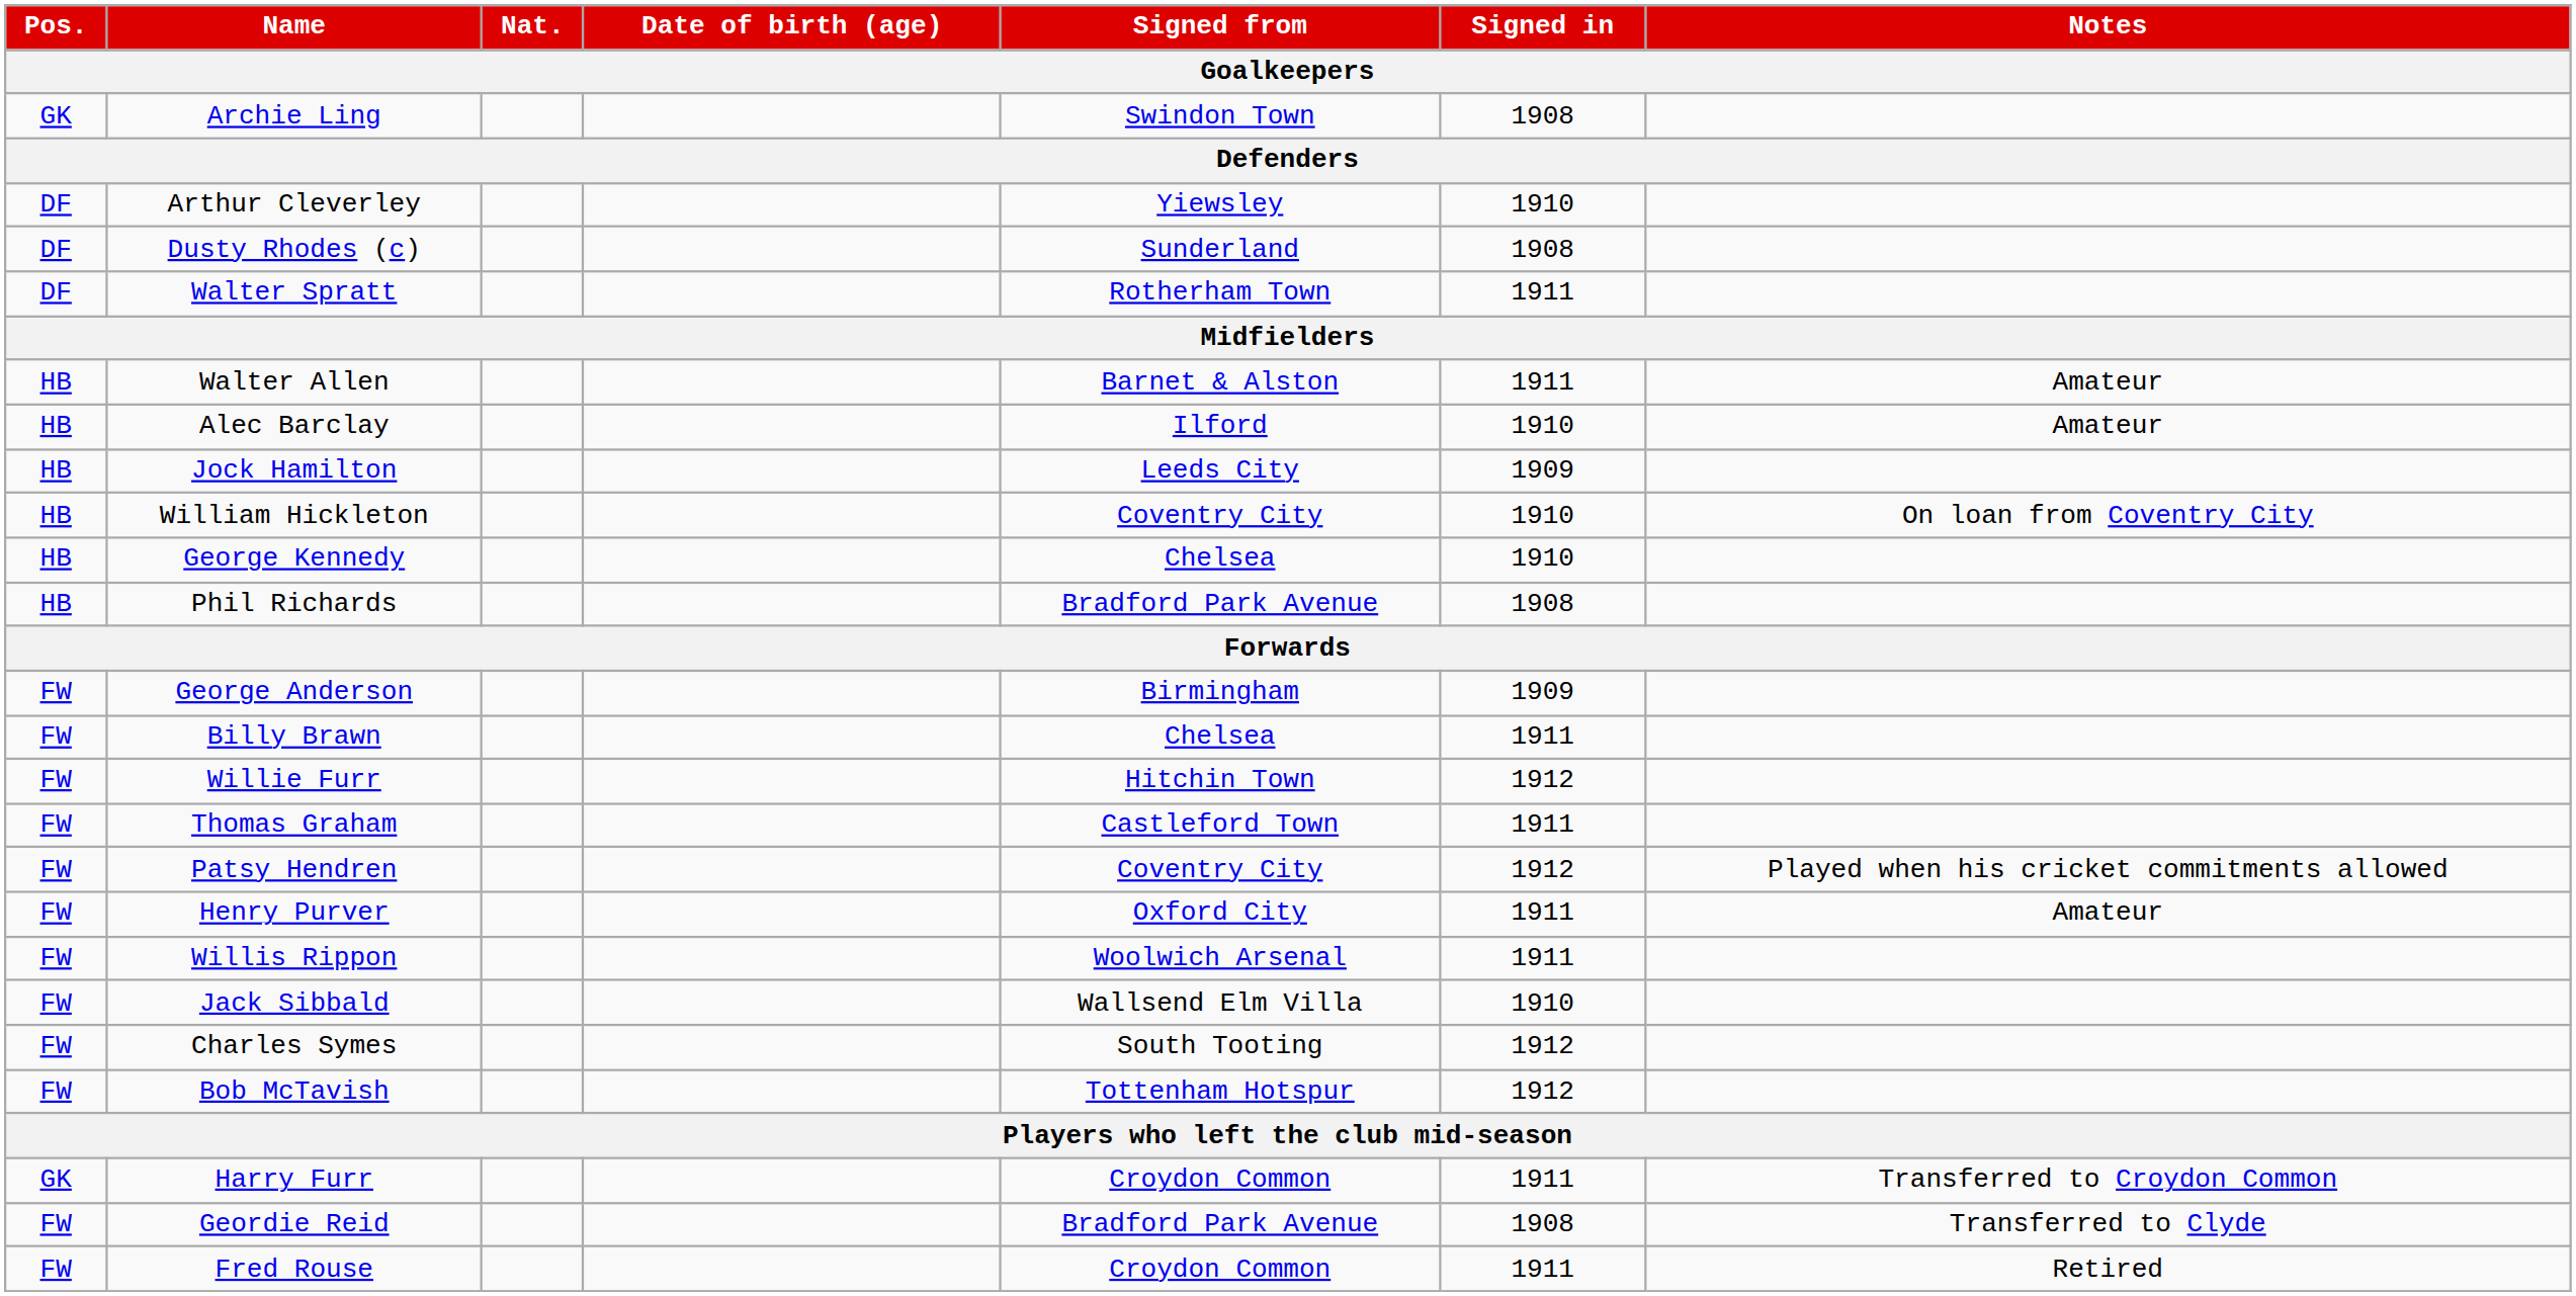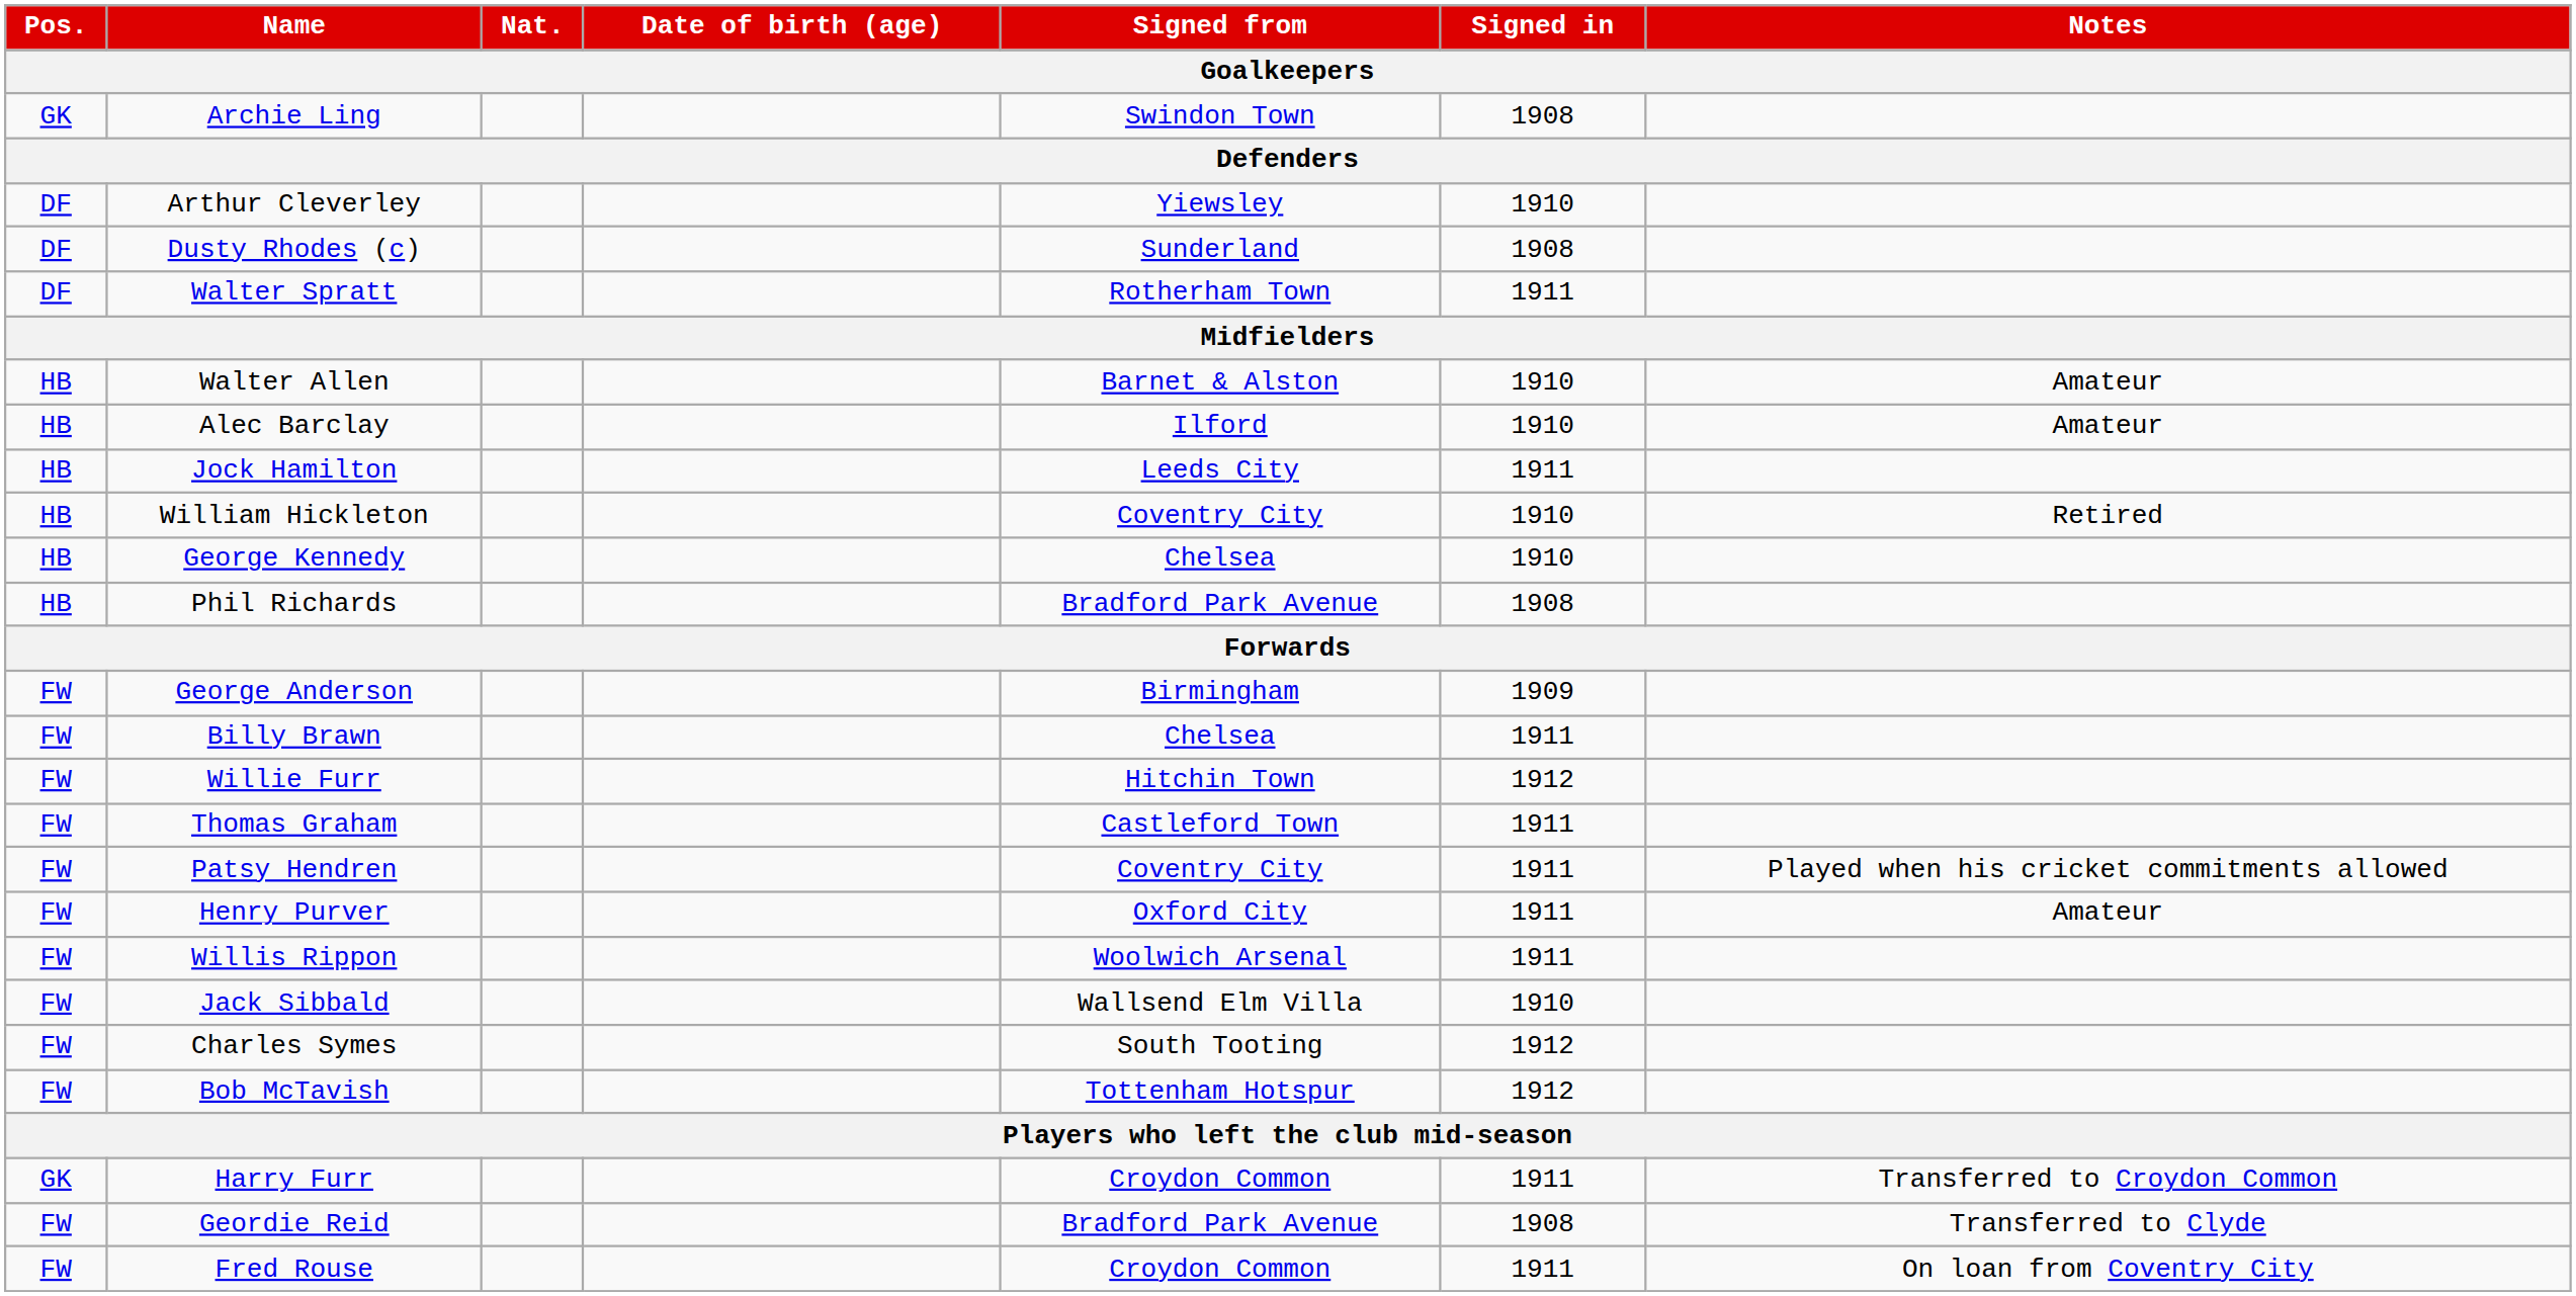 <table class="wikitable"  style="text-align:center; font-size:90%; width:90%;">
 <tr>
 <th style="background:#d00; color:white; text-align:center;">Pos.</th>
 <th style="background:#d00; color:white; text-align:center;">Name</th>
 <th style="background:#d00; color:white; text-align:center;">Nat.</th>
 <th style="background:#d00; color:white; text-align:center;">Date of birth (age)</th>
 <th style="background:#d00; color:white; text-align:center;">Signed from</th>
 <th style="background:#d00; color:white; text-align:center;">Signed in</th>
 <th style="background:#d00; color:white; text-align:center;">Notes</th>
 </tr>
 <tr>
 <th colspan="7">Goalkeepers</th>
 </tr>
 <tr>
 <td><a href='#'>GK</a></td>
 <td><a href='#'>Archie Ling</a></td>
 <td></td>
 <td></td>
 <td><a href='#'>Swindon Town</a></td>
 <td>1908</td>
 <td></td>
 </tr>
 <tr>
 <th colspan="7">Defenders</th>
 </tr>
 <tr>
 <td><a href='#'>DF</a></td>
 <td>Arthur Cleverley</td>
 <td></td>
 <td></td>
 <td><a href='#'>Yiewsley</a></td>
 <td>1910</td>
 <td></td>
 </tr>
 <tr>
 <td><a href='#'>DF</a></td>
 <td><a href='#'>Dusty Rhodes</a> (<a href='#'>c</a>)</td>
 <td></td>
 <td></td>
 <td><a href='#'>Sunderland</a></td>
 <td>1908</td>
 <td></td>
 </tr>
 <tr>
 <td><a href='#'>DF</a></td>
 <td><a href='#'>Walter Spratt</a></td>
 <td></td>
 <td></td>
 <td><a href='#'>Rotherham Town</a></td>
 <td>1911</td>
 <td></td>
 </tr>
 <tr>
 <th colspan="7">Midfielders</th>
 </tr>
 <tr>
 <td><a href='#'>HB</a></td>
 <td>Walter Allen</td>
 <td></td>
 <td></td>
 <td><a href='#'>Barnet & Alston</a></td>
-<td>1911</td>
+<td>1910</td>
 <td>Amateur</td>
 </tr>
 <tr>
 <td><a href='#'>HB</a></td>
 <td>Alec Barclay</td>
 <td></td>
 <td></td>
 <td><a href='#'>Ilford</a></td>
 <td>1910</td>
 <td>Amateur</td>
 </tr>
 <tr>
 <td><a href='#'>HB</a></td>
 <td><a href='#'>Jock Hamilton</a></td>
 <td></td>
 <td></td>
 <td><a href='#'>Leeds City</a></td>
-<td>1909</td>
+<td>1911</td>
 <td></td>
 </tr>
 <tr>
 <td><a href='#'>HB</a></td>
 <td>William Hickleton</td>
 <td></td>
 <td></td>
 <td><a href='#'>Coventry City</a></td>
 <td>1910</td>
-<td>On loan from <a href='#'>Coventry City</a></td>
+<td>Retired</td>
 </tr>
 <tr>
 <td><a href='#'>HB</a></td>
 <td><a href='#'>George Kennedy</a></td>
 <td></td>
 <td></td>
 <td><a href='#'>Chelsea</a></td>
 <td>1910</td>
 <td></td>
 </tr>
 <tr>
 <td><a href='#'>HB</a></td>
 <td>Phil Richards</td>
 <td></td>
 <td></td>
 <td><a href='#'>Bradford Park Avenue</a></td>
 <td>1908</td>
 <td></td>
 </tr>
 <tr>
 <th colspan="7">Forwards</th>
 </tr>
 <tr>
 <td><a href='#'>FW</a></td>
 <td><a href='#'>George Anderson</a></td>
 <td></td>
 <td></td>
 <td><a href='#'>Birmingham</a></td>
 <td>1909</td>
 <td></td>
 </tr>
 <tr>
 <td><a href='#'>FW</a></td>
 <td><a href='#'>Billy Brawn</a></td>
 <td></td>
 <td></td>
 <td><a href='#'>Chelsea</a></td>
 <td>1911</td>
 <td></td>
 </tr>
 <tr>
 <td><a href='#'>FW</a></td>
 <td><a href='#'>Willie Furr</a></td>
 <td></td>
 <td></td>
 <td><a href='#'>Hitchin Town</a></td>
 <td>1912</td>
 <td></td>
 </tr>
 <tr>
 <td><a href='#'>FW</a></td>
 <td><a href='#'>Thomas Graham</a></td>
 <td></td>
 <td></td>
 <td><a href='#'>Castleford Town</a></td>
 <td>1911</td>
 <td></td>
 </tr>
 <tr>
 <td><a href='#'>FW</a></td>
 <td><a href='#'>Patsy Hendren</a></td>
 <td></td>
 <td></td>
 <td><a href='#'>Coventry City</a></td>
-<td>1912</td>
+<td>1911</td>
 <td>Played when his cricket commitments allowed</td>
 </tr>
 <tr>
 <td><a href='#'>FW</a></td>
 <td><a href='#'>Henry Purver</a></td>
 <td></td>
 <td></td>
 <td><a href='#'>Oxford City</a></td>
 <td>1911</td>
 <td>Amateur</td>
 </tr>
 <tr>
 <td><a href='#'>FW</a></td>
 <td><a href='#'>Willis Rippon</a></td>
 <td></td>
 <td></td>
 <td><a href='#'>Woolwich Arsenal</a></td>
 <td>1911</td>
 <td></td>
 </tr>
 <tr>
 <td><a href='#'>FW</a></td>
 <td><a href='#'>Jack Sibbald</a></td>
 <td></td>
 <td></td>
 <td>Wallsend Elm Villa</td>
 <td>1910</td>
 <td></td>
 </tr>
 <tr>
 <td><a href='#'>FW</a></td>
 <td>Charles Symes</td>
 <td></td>
 <td></td>
 <td>South Tooting</td>
 <td>1912</td>
 <td></td>
 </tr>
 <tr>
 <td><a href='#'>FW</a></td>
 <td><a href='#'>Bob McTavish</a></td>
 <td></td>
 <td></td>
 <td><a href='#'>Tottenham Hotspur</a></td>
 <td>1912</td>
 <td></td>
 </tr>
 <tr>
 <th colspan="7">Players who left the club mid-season</th>
 </tr>
 <tr>
 <td><a href='#'>GK</a></td>
 <td><a href='#'>Harry Furr</a></td>
 <td></td>
 <td></td>
 <td><a href='#'>Croydon Common</a></td>
 <td>1911</td>
 <td>Transferred to <a href='#'>Croydon Common</a></td>
 </tr>
 <tr>
 <td><a href='#'>FW</a></td>
 <td><a href='#'>Geordie Reid</a></td>
 <td></td>
 <td></td>
 <td><a href='#'>Bradford Park Avenue</a></td>
 <td>1908</td>
 <td>Transferred to <a href='#'>Clyde</a></td>
 </tr>
 <tr>
 <td><a href='#'>FW</a></td>
 <td><a href='#'>Fred Rouse</a></td>
 <td></td>
 <td></td>
 <td><a href='#'>Croydon Common</a></td>
 <td>1911</td>
-<td>Retired</td>
+<td>On loan from <a href='#'>Coventry City</a></td>
 </tr>
 </table>
